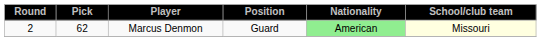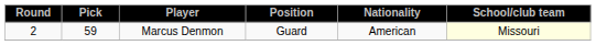 <table class="wikitable sortable sortable">
 <tr>
 <th style="background:#000000; color:#c0c0c0" width=" 75px">Round</th>
 <th style="background:#000000; color:#c0c0c0" width=" 75px">Pick</th>
 <th style="background:#000000; color:#c0c0c0" width="175px">Player</th>
 <th style="background:#000000; color:#c0c0c0" width="125px">Position</th>
 <th style="background:#000000; color:#c0c0c0" width="150px">Nationality</th>
 <th style="background:#000000; color:#c0c0c0" width="200px">School/club team</th>
 </tr>
 <tr style="text-align: center">
 <td>2</td>
-<td>62</td>
+<td>59</td>
 <td>Marcus Denmon</td>
 <td>Guard</td>
-<td style="background: lightgreen;">American</td>
+<td>American</td>
 <td style="background: lightyellow;">Missouri</td>
 </tr>
 <tr style="text-align: center">
 </tr>
 </table>
